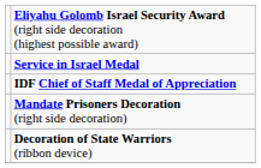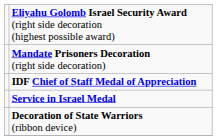 <table class="wikitable">
 <tr>
 <td></td>
 <td width="300"><strong><a href='#'>Eliyahu Golomb</a> Israel Security Award</strong> <br>(right side decoration<br>(highest possible award)</td>
 </tr>
 <tr>
 <td></td>
-<td><strong><a href='#'>Service in Israel Medal</a></strong></td>
+<td width="300"><strong><a href='#'>Mandate</a> Prisoners Decoration</strong><br>(right side decoration)</td>
 </tr>
 <tr>
 <td><br></td>
 <td><strong>IDF <a href='#'>Chief of Staff Medal of Appreciation</a></strong></td>
 </tr>
 <tr>
 <td></td>
-<td width="300"><strong><a href='#'>Mandate</a> Prisoners Decoration</strong><br>(right side decoration)</td>
+<td><strong><a href='#'>Service in Israel Medal</a></strong></td>
 </tr>
 <tr>
 <td></td>
 <td width="300"><strong>Decoration of State Warriors</strong><br>(ribbon device) </td>
 </tr>
 <tr>
 </tr>
 </table>
